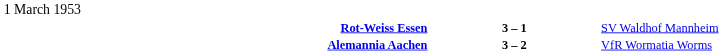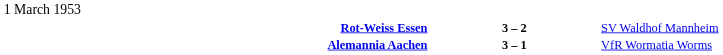 <table width=100% cellspacing=1>
 <tr>
 <th width=25%></th>
 <th width=10%></th>
 <th width=25%></th>
 <th></th>
 </tr>
 <tr>
 <td>1 March 1953</td>
 </tr>
 <tr style=font-size:90%>
 <td align=right><strong><a href='#'>Rot-Weiss Essen</a></strong></td>
-<td align=center><strong>3 – 1</strong></td>
+<td align=center><strong>3 – 2</strong></td>
 <td><a href='#'>SV Waldhof Mannheim</a></td>
 </tr>
 <tr style=font-size:90%>
 <td align=right><strong><a href='#'>Alemannia Aachen</a></strong></td>
-<td align=center><strong>3 – 2</strong></td>
+<td align=center><strong>3 – 1</strong></td>
 <td><a href='#'>VfR Wormatia Worms</a></td>
 </tr>
 </table>
